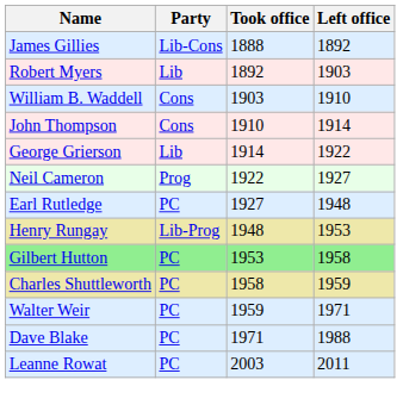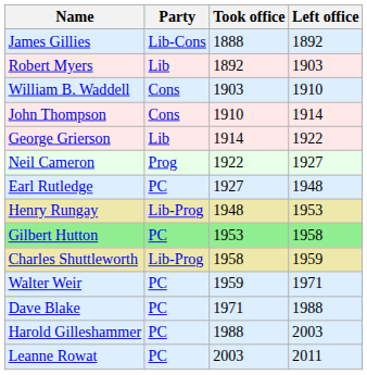 <table class="wikitable">
 <tr>
 <th>Name</th>
 <th>Party</th>
 <th>Took office</th>
 <th>Left office</th>
 </tr>
 <tr bgcolor=#DDEEFF>
 <td><a href='#'>James Gillies</a></td>
 <td><a href='#'>Lib-Cons</a></td>
 <td>1888</td>
 <td>1892</td>
 </tr>
 <tr bgcolor=#FFE8E8>
 <td><a href='#'>Robert Myers</a></td>
 <td><a href='#'>Lib</a></td>
 <td>1892</td>
 <td>1903</td>
 </tr>
 <tr bgcolor=#DDEEFF>
 <td><a href='#'>William B. Waddell</a></td>
 <td><a href='#'>Cons</a></td>
 <td>1903</td>
 <td>1910</td>
 </tr>
 <tr bgcolor=#FFE8E8>
 <td><a href='#'>John Thompson</a></td>
 <td><a href='#'>Cons</a></td>
 <td>1910</td>
 <td>1914</td>
 </tr>
 <tr bgcolor=#FFE8E8>
 <td><a href='#'>George Grierson</a></td>
 <td><a href='#'>Lib</a></td>
 <td>1914</td>
 <td>1922</td>
 </tr>
 <tr bgcolor=#E8FFE8>
 <td><a href='#'>Neil Cameron</a></td>
 <td><a href='#'>Prog</a></td>
 <td>1922</td>
 <td>1927</td>
 </tr>
 <tr bgcolor=#DDEEFF>
 <td><a href='#'>Earl Rutledge</a></td>
 <td><a href='#'>PC</a></td>
 <td>1927</td>
 <td>1948</td>
 </tr>
 <tr bgcolor=#eee8aa>
 <td><a href='#'>Henry Rungay</a></td>
 <td><a href='#'>Lib-Prog</a></td>
 <td>1948</td>
 <td>1953</td>
 </tr>
 <tr bgcolor="lightgreen">
 <td><a href='#'>Gilbert Hutton</a></td>
 <td><a href='#'>PC</a></td>
 <td>1953</td>
 <td>1958</td>
 </tr>
 <tr bgcolor=#eee8aa>
 <td><a href='#'>Charles Shuttleworth</a></td>
-<td><a href='#'>PC</a></td>
+<td><a href='#'>Lib-Prog</a></td>
 <td>1958</td>
 <td>1959</td>
 </tr>
 <tr bgcolor=#DDEEFF>
 <td><a href='#'>Walter Weir</a></td>
 <td><a href='#'>PC</a></td>
 <td>1959</td>
 <td>1971</td>
 </tr>
 <tr bgcolor=#DDEEFF>
 <td><a href='#'>Dave Blake</a></td>
 <td><a href='#'>PC</a></td>
 <td>1971</td>
 <td>1988</td>
 </tr>
 <tr bgcolor=#DDEEFF>
+<td><a href='#'>Harold Gilleshammer</a></td>
+<td><a href='#'>PC</a></td>
+<td>1988</td>
+<td>2003</td>
+</tr>
+<tr bgcolor=#DDEEFF>
 <td><a href='#'>Leanne Rowat</a></td>
 <td><a href='#'>PC</a></td>
 <td>2003</td>
 <td>2011</td>
 </tr>
 </table>
